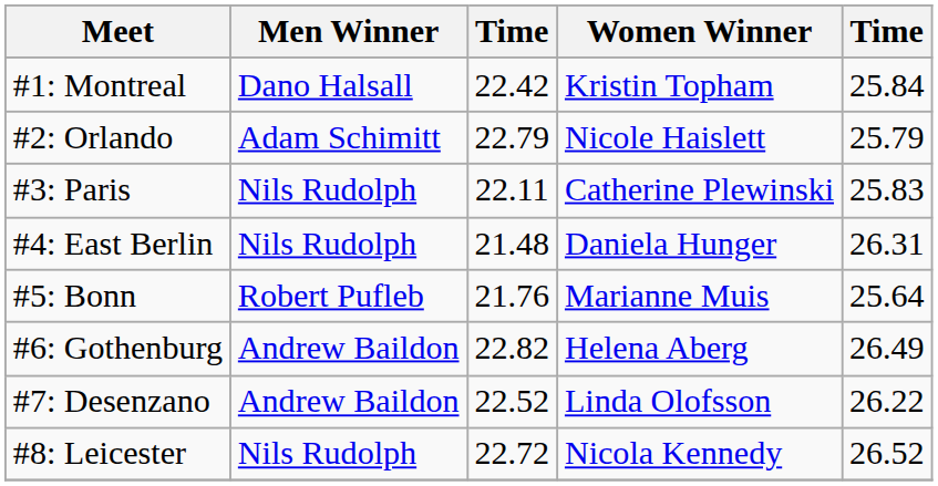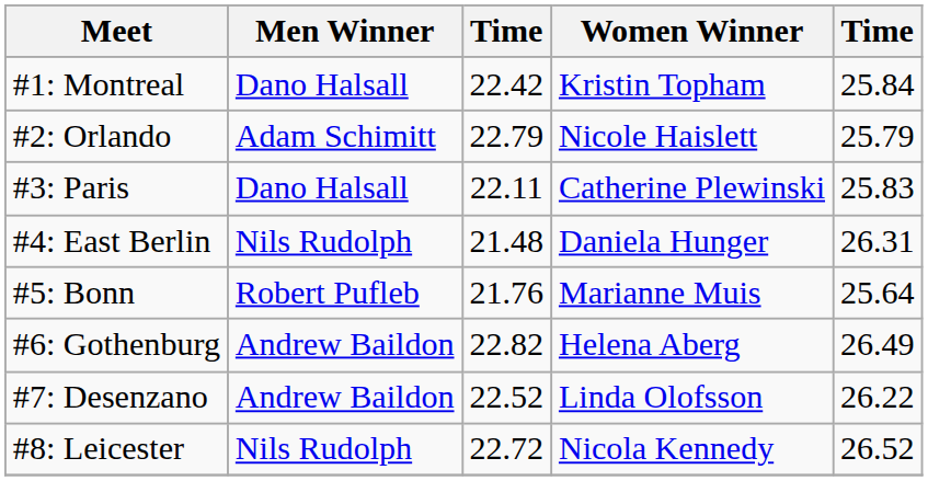 <table class=wikitable>
 <tr>
 <th>Meet</th>
 <th>Men Winner</th>
 <th>Time</th>
 <th>Women Winner</th>
 <th>Time</th>
 </tr>
 <tr>
 <td>#1: Montreal</td>
 <td> <a href='#'>Dano Halsall</a></td>
 <td align=center>22.42</td>
 <td> <a href='#'>Kristin Topham</a></td>
 <td align=center>25.84</td>
 </tr>
 <tr>
 <td>#2: Orlando</td>
 <td> <a href='#'>Adam Schimitt</a></td>
 <td align=center>22.79</td>
 <td> <a href='#'>Nicole Haislett</a></td>
 <td align=center>25.79</td>
 </tr>
 <tr>
 <td>#3: Paris</td>
-<td> <a href='#'>Nils Rudolph</a></td>
+<td> <a href='#'>Dano Halsall</a></td>
 <td align=center>22.11</td>
 <td> <a href='#'>Catherine Plewinski</a></td>
 <td align=center>25.83</td>
 </tr>
 <tr>
 <td>#4: East Berlin</td>
 <td> <a href='#'>Nils Rudolph</a></td>
 <td align=center>21.48</td>
 <td> <a href='#'>Daniela Hunger</a></td>
 <td align=center>26.31</td>
 </tr>
 <tr>
 <td>#5: Bonn</td>
 <td> <a href='#'>Robert Pufleb</a></td>
 <td align=center>21.76</td>
 <td> <a href='#'>Marianne Muis</a></td>
 <td align=center>25.64</td>
 </tr>
 <tr>
 <td>#6: Gothenburg</td>
 <td> <a href='#'>Andrew Baildon</a></td>
 <td align=center>22.82</td>
 <td> <a href='#'>Helena Aberg</a></td>
 <td align=center>26.49</td>
 </tr>
 <tr>
 <td>#7: Desenzano</td>
 <td> <a href='#'>Andrew Baildon</a></td>
 <td align=center>22.52</td>
 <td> <a href='#'>Linda Olofsson</a></td>
 <td align=center>26.22</td>
 </tr>
 <tr>
 <td>#8: Leicester</td>
 <td> <a href='#'>Nils Rudolph</a></td>
 <td align=center>22.72</td>
 <td> <a href='#'>Nicola Kennedy</a></td>
 <td align=center>26.52</td>
 </tr>
 <tr>
 </tr>
 </table>
